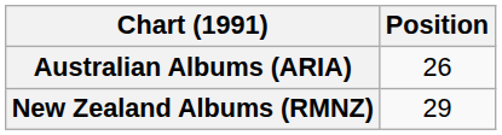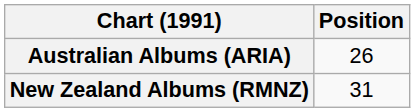 <table class="wikitable sortable plainrowheaders" style="text-align:center">
 <tr>
 <th scope="col">Chart (1991)</th>
 <th scope="col">Position</th>
 </tr>
 <tr>
 <th scope="row">Australian Albums (ARIA)</th>
 <td>26</td>
 </tr>
 <tr>
 <th scope="row">New Zealand Albums (RMNZ)</th>
-<td>29</td>
+<td>31</td>
 </tr>
 </table>
